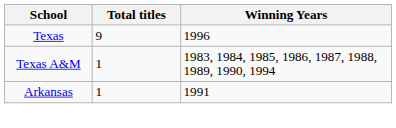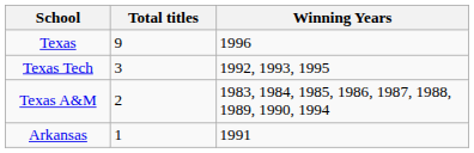 <table class="wikitable">
 <tr>
 <th width="100">School</th>
 <th width="100">Total titles</th>
 <th width="250">Winning Years</th>
 </tr>
 <tr>
 <td style="text-align: center;"><a href='#'>Texas</a></td>
 <td>9</td>
 <td>1996</td>
 </tr>
 <tr>
+<td style="text-align: center;"><a href='#'>Texas Tech</a></td>
+<td>3</td>
+<td>1992, 1993, 1995</td>
+</tr>
+<tr>
 <td style="text-align: center;"><a href='#'>Texas A&M</a></td>
-<td>1</td>
+<td>2</td>
 <td>1983, 1984, 1985, 1986, 1987, 1988, 1989, 1990, 1994</td>
 </tr>
 <tr>
 <td style="text-align: center;"><a href='#'>Arkansas</a></td>
 <td>1</td>
 <td>1991</td>
 </tr>
 </table>
